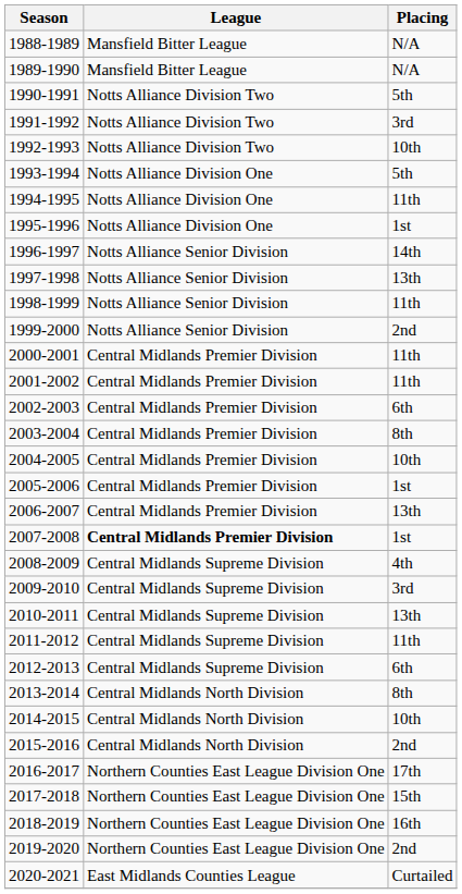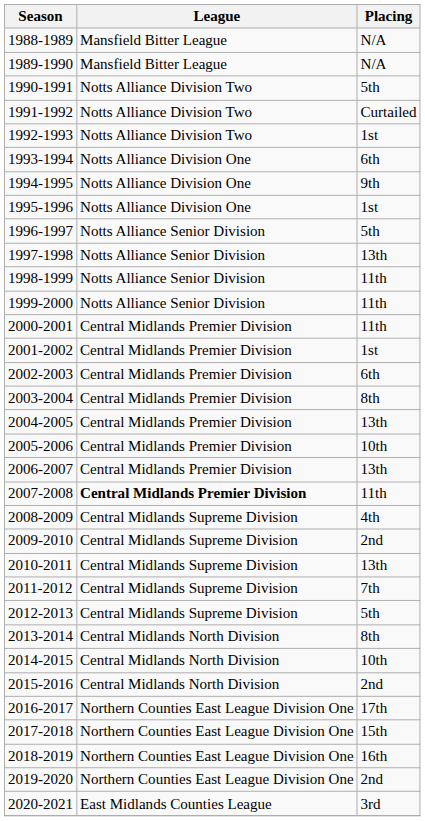 <table class="wikitable">
 <tr>
 <th>Season</th>
 <th>League</th>
 <th>Placing</th>
 </tr>
 <tr>
 <td>1988-1989</td>
 <td>Mansfield Bitter League</td>
 <td>N/A</td>
 </tr>
 <tr>
 <td>1989-1990</td>
 <td>Mansfield Bitter League</td>
 <td>N/A</td>
 </tr>
 <tr>
 <td>1990-1991</td>
 <td>Notts Alliance Division Two</td>
 <td>5th</td>
 </tr>
 <tr>
 <td>1991-1992</td>
 <td>Notts Alliance Division Two</td>
-<td>3rd</td>
+<td>Curtailed</td>
 </tr>
 <tr>
 <td>1992-1993</td>
 <td>Notts Alliance Division Two</td>
-<td>10th</td>
+<td>1st</td>
 </tr>
 <tr>
 <td>1993-1994</td>
 <td>Notts Alliance Division One</td>
-<td>5th</td>
+<td>6th</td>
 </tr>
 <tr>
 <td>1994-1995</td>
 <td>Notts Alliance Division One</td>
-<td>11th</td>
+<td>9th</td>
 </tr>
 <tr>
 <td>1995-1996</td>
 <td>Notts Alliance Division One</td>
 <td>1st</td>
 </tr>
 <tr>
 <td>1996-1997</td>
 <td>Notts Alliance Senior Division</td>
-<td>14th</td>
+<td>5th</td>
 </tr>
 <tr>
 <td>1997-1998</td>
 <td>Notts Alliance Senior Division</td>
 <td>13th</td>
 </tr>
 <tr>
 <td>1998-1999</td>
 <td>Notts Alliance Senior Division</td>
 <td>11th</td>
 </tr>
 <tr>
 <td>1999-2000</td>
 <td>Notts Alliance Senior Division</td>
-<td>2nd</td>
+<td>11th</td>
 </tr>
 <tr>
 <td>2000-2001</td>
 <td>Central Midlands Premier Division</td>
 <td>11th</td>
 </tr>
 <tr>
 <td>2001-2002</td>
 <td>Central Midlands Premier Division</td>
-<td>11th</td>
+<td>1st</td>
 </tr>
 <tr>
 <td>2002-2003</td>
 <td>Central Midlands Premier Division</td>
 <td>6th</td>
 </tr>
 <tr>
 <td>2003-2004</td>
 <td>Central Midlands Premier Division</td>
 <td>8th</td>
 </tr>
 <tr>
 <td>2004-2005</td>
 <td>Central Midlands Premier Division</td>
-<td>10th</td>
+<td>13th</td>
 </tr>
 <tr>
 <td>2005-2006</td>
 <td>Central Midlands Premier Division</td>
-<td>1st</td>
+<td>10th</td>
 </tr>
 <tr>
 <td>2006-2007</td>
 <td>Central Midlands Premier Division</td>
 <td>13th</td>
 </tr>
 <tr>
 <td>2007-2008</td>
 <td><strong>Central Midlands Premier Division</strong></td>
-<td>1st</td>
+<td>11th</td>
 </tr>
 <tr>
 <td>2008-2009</td>
 <td>Central Midlands Supreme Division</td>
 <td>4th</td>
 </tr>
 <tr>
 <td>2009-2010</td>
 <td>Central Midlands Supreme Division</td>
-<td>3rd</td>
+<td>2nd</td>
 </tr>
 <tr>
 <td>2010-2011</td>
 <td>Central Midlands Supreme Division</td>
 <td>13th</td>
 </tr>
 <tr>
 <td>2011-2012</td>
 <td>Central Midlands Supreme Division</td>
-<td>11th</td>
+<td>7th</td>
 </tr>
 <tr>
 <td>2012-2013</td>
 <td>Central Midlands Supreme Division</td>
-<td>6th</td>
+<td>5th</td>
 </tr>
 <tr>
 <td>2013-2014</td>
 <td>Central Midlands North Division</td>
 <td>8th</td>
 </tr>
 <tr>
 <td>2014-2015</td>
 <td>Central Midlands North Division</td>
 <td>10th</td>
 </tr>
 <tr>
 <td>2015-2016</td>
 <td>Central Midlands North Division</td>
 <td>2nd</td>
 </tr>
 <tr>
 <td>2016-2017</td>
 <td>Northern Counties East League Division One</td>
 <td>17th</td>
 </tr>
 <tr>
 <td>2017-2018</td>
 <td>Northern Counties East League Division One</td>
 <td>15th</td>
 </tr>
 <tr>
 <td>2018-2019</td>
 <td>Northern Counties East League Division One</td>
 <td>16th</td>
 </tr>
 <tr>
 <td>2019-2020</td>
 <td>Northern Counties East League Division One</td>
 <td>2nd</td>
 </tr>
 <tr>
 <td>2020-2021</td>
 <td>East Midlands Counties League</td>
-<td>Curtailed</td>
+<td>3rd</td>
 </tr>
 <tr>
 </tr>
 </table>
